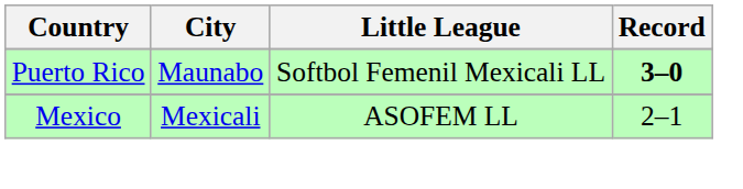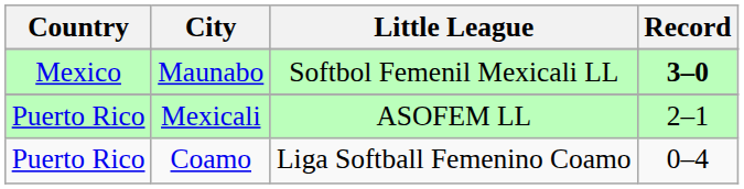 <table class="wikitable">
 <tr>
 <th>Country</th>
 <th>City</th>
 <th>Little League</th>
 <th>Record</th>
 </tr>
 <tr>
 </tr>
 <tr bgcolor=#bbffbb>
-<td align=center> <a href='#'>Puerto Rico</a></td>
+<td align=center> <a href='#'>Mexico</a></td>
 <td align=center><a href='#'>Maunabo</a></td>
 <td align=center>Softbol Femenil Mexicali LL</td>
 <td align=center><strong>3–0</strong></td>
 </tr>
 <tr>
 </tr>
 <tr bgcolor=#bbffbb>
-<td align=center> <a href='#'>Mexico</a></td>
+<td align=center> <a href='#'>Puerto Rico</a></td>
 <td align=center><a href='#'>Mexicali</a></td>
 <td align=center>ASOFEM LL</td>
 <td align=center>2–1</td>
 </tr>
+<tr>
+<td align=center> <a href='#'>Puerto Rico</a></td>
+<td align=center><a href='#'>Coamo</a></td>
+<td align=center>Liga Softball Femenino Coamo</td>
+<td align=center>0–4</td>
+</tr>
 </table>
